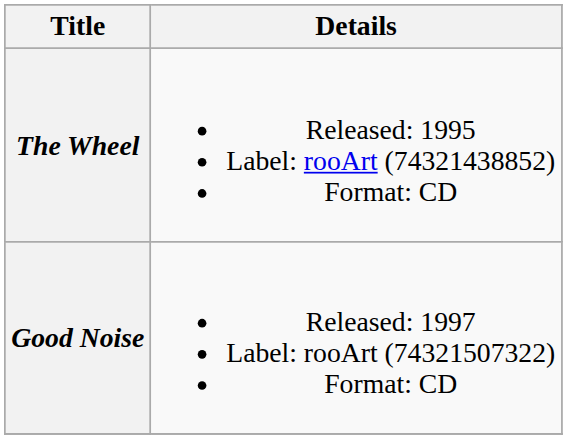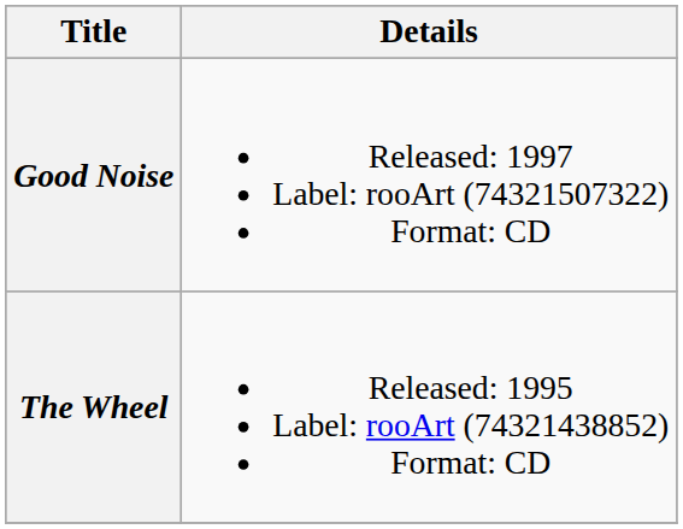 <table class="wikitable plainrowheaders" style="text-align:center;">
 <tr>
 <th scope="col">Title</th>
 <th scope="col">Details</th>
 </tr>
 <tr>
+<th scope="row"><em>Good Noise</em></th>
+<td><br><ul><li>Released: 1997</li><li>Label: rooArt (74321507322)</li><li>Format: CD</li></ul></td>
+</tr>
+<tr>
 <th scope="row"><em>The Wheel</em></th>
 <td><br><ul><li>Released: 1995</li><li>Label: <a href='#'>rooArt</a> (74321438852)</li><li>Format: CD</li></ul></td>
 </tr>
 <tr>
-<th scope="row"><em>Good Noise</em></th>
-<td><br><ul><li>Released: 1997</li><li>Label: rooArt (74321507322)</li><li>Format: CD</li></ul></td>
-</tr>
-<tr>
 </tr>
 </table>
